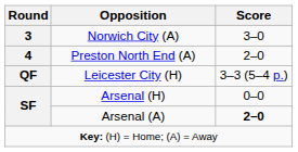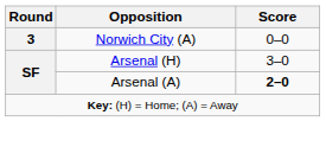 <table class="wikitable plainrowheaders" style="text-align:center;float:right">
 <tr>
 <th scope="col" style="width:25px">Round</th>
 <th scope="col" style="width:200px">Opposition</th>
 <th scope="col" style="width:90px">Score</th>
 </tr>
 <tr>
 <th scope=row style="text-align:center">3</th>
 <td><a href='#'>Norwich City</a> (A)</td>
-<td>3–0</td>
-</tr>
-<tr>
-<th scope=row style="text-align:center">4</th>
-<td><a href='#'>Preston North End</a> (A)</td>
-<td>2–0</td>
-</tr>
-<tr>
-<th scope=row style="text-align:center">QF</th>
-<td><a href='#'>Leicester City</a> (H)</td>
-<td>3–3 (5–4 <a href='#'>p.</a>)</td>
+<td>0–0</td>
 </tr>
 <tr>
 <th scope=row style="text-align:center" rowspan="2">SF</th>
 <td><a href='#'>Arsenal</a> (H)</td>
-<td>0–0</td>
+<td>3–0</td>
 </tr>
 <tr>
 <td>Arsenal (A)</td>
 <td><strong>2–0</strong></td>
 </tr>
 <tr>
 <td colspan="3"><small><strong>Key:</strong> (H) = Home; (A) = Away</small></td>
 </tr>
 </table>
